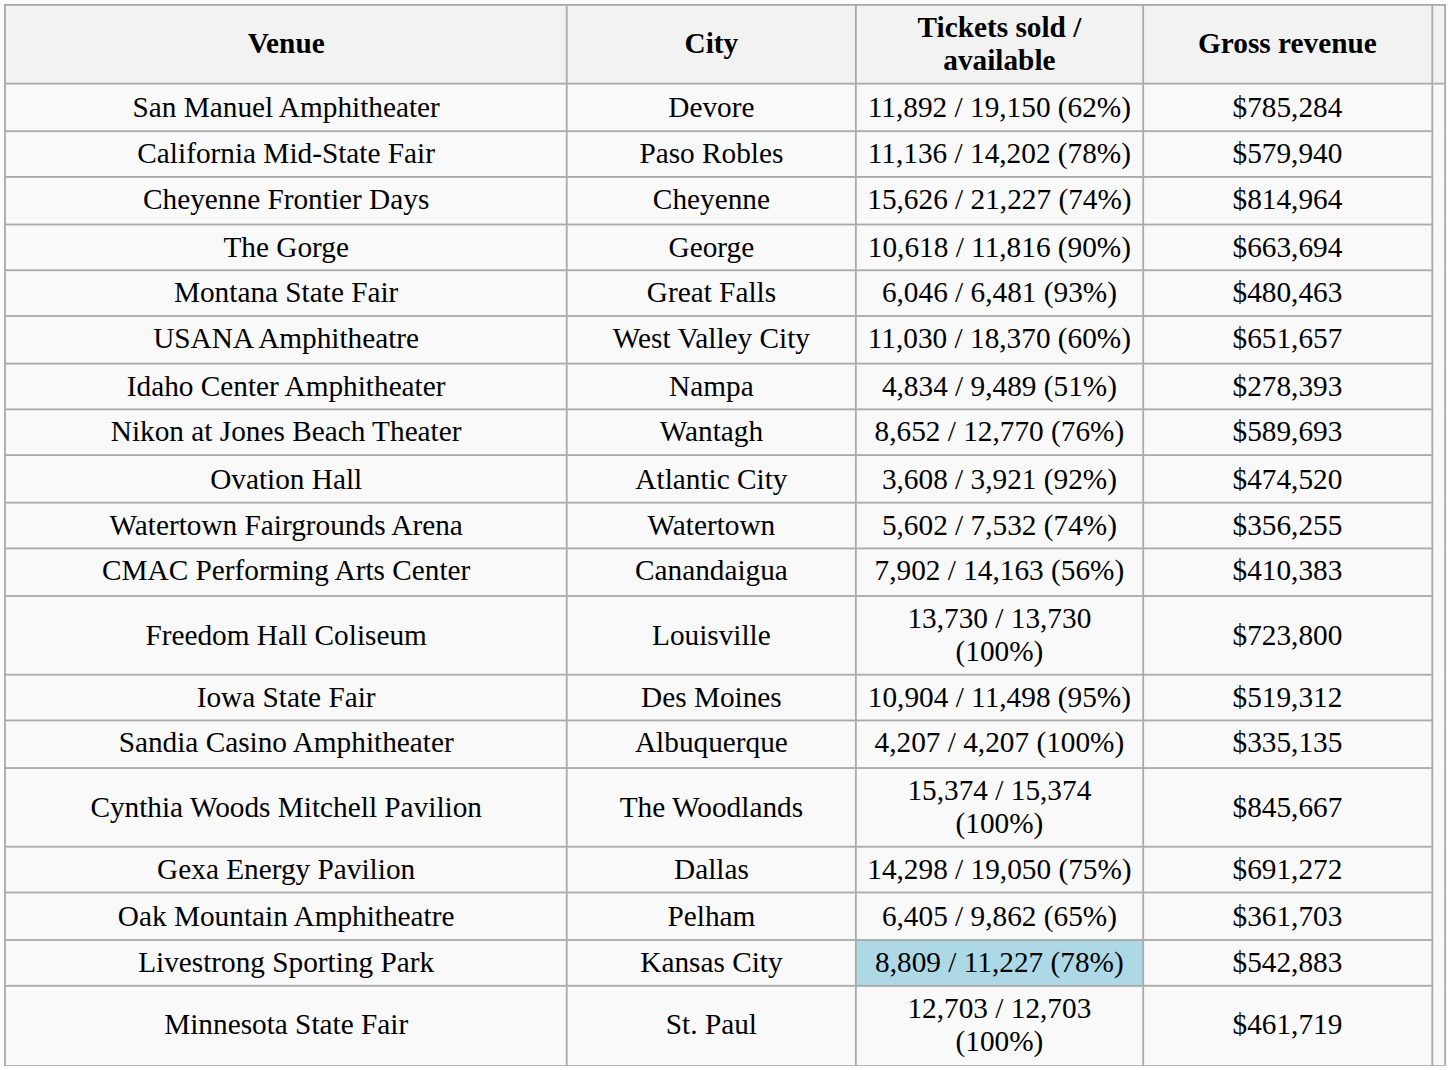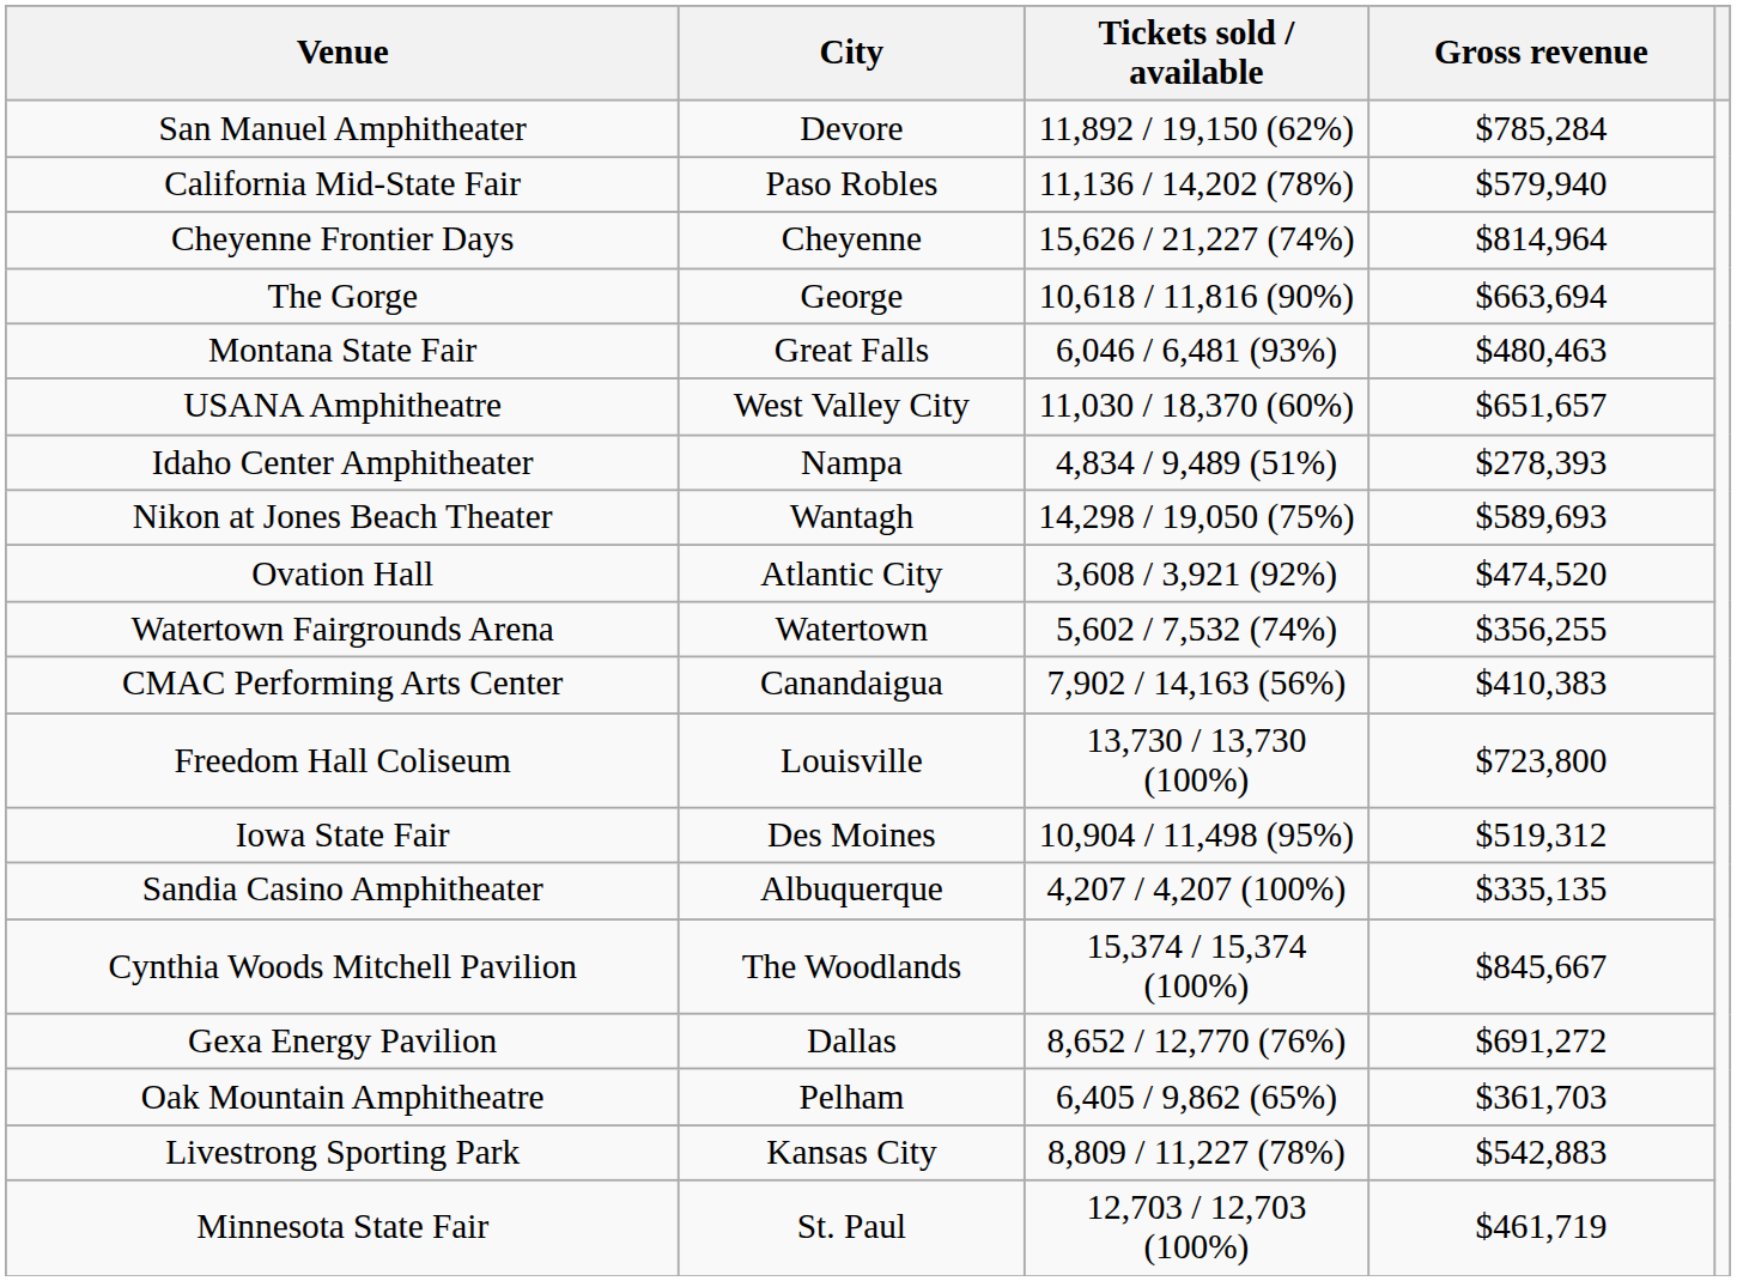 <table class="wikitable" style="text-align:center">
 <tr>
 <th style="width:300px;">Venue</th>
 <th style="width:150px;">City</th>
 <th style="width:150px;">Tickets sold / available</th>
 <th style="width:150px;">Gross revenue</th>
 <th></th>
 </tr>
 <tr>
 <td>San Manuel Amphitheater</td>
 <td>Devore</td>
 <td>11,892 / 19,150 (62%)</td>
 <td>$785,284</td>
 <td rowspan="19"></td>
 </tr>
 <tr>
 <td>California Mid-State Fair</td>
 <td>Paso Robles</td>
 <td>11,136 / 14,202 (78%)</td>
 <td>$579,940</td>
 </tr>
 <tr>
 <td>Cheyenne Frontier Days</td>
 <td>Cheyenne</td>
 <td>15,626 / 21,227 (74%)</td>
 <td>$814,964</td>
 </tr>
 <tr>
 <td>The Gorge</td>
 <td>George</td>
 <td>10,618 / 11,816 (90%)</td>
 <td>$663,694</td>
 </tr>
 <tr>
 <td>Montana State Fair</td>
 <td>Great Falls</td>
 <td>6,046 / 6,481 (93%)</td>
 <td>$480,463</td>
 </tr>
 <tr>
 <td>USANA Amphitheatre</td>
 <td>West Valley City</td>
 <td>11,030 / 18,370 (60%)</td>
 <td>$651,657</td>
 </tr>
 <tr>
 <td>Idaho Center Amphitheater</td>
 <td>Nampa</td>
 <td>4,834 / 9,489 (51%)</td>
 <td>$278,393</td>
 </tr>
 <tr>
 <td>Nikon at Jones Beach Theater</td>
 <td>Wantagh</td>
-<td>8,652 / 12,770 (76%)</td>
+<td>14,298 / 19,050 (75%)</td>
 <td>$589,693</td>
 </tr>
 <tr>
 <td>Ovation Hall</td>
 <td>Atlantic City</td>
 <td>3,608 / 3,921 (92%)</td>
 <td>$474,520</td>
 </tr>
 <tr>
 <td>Watertown Fairgrounds Arena</td>
 <td>Watertown</td>
 <td>5,602 / 7,532 (74%)</td>
 <td>$356,255</td>
 </tr>
 <tr>
 <td>CMAC Performing Arts Center</td>
 <td>Canandaigua</td>
 <td>7,902 / 14,163 (56%)</td>
 <td>$410,383</td>
 </tr>
 <tr>
 <td>Freedom Hall Coliseum</td>
 <td>Louisville</td>
 <td>13,730 / 13,730 (100%)</td>
 <td>$723,800</td>
 </tr>
 <tr>
 <td>Iowa State Fair</td>
 <td>Des Moines</td>
 <td>10,904 / 11,498 (95%)</td>
 <td>$519,312</td>
 </tr>
 <tr>
 <td>Sandia Casino Amphitheater</td>
 <td>Albuquerque</td>
 <td>4,207 / 4,207 (100%)</td>
 <td>$335,135</td>
 </tr>
 <tr>
 <td>Cynthia Woods Mitchell Pavilion</td>
 <td>The Woodlands</td>
 <td>15,374 / 15,374 (100%)</td>
 <td>$845,667</td>
 </tr>
 <tr>
 <td>Gexa Energy Pavilion</td>
 <td>Dallas</td>
-<td>14,298 / 19,050 (75%)</td>
+<td>8,652 / 12,770 (76%)</td>
 <td>$691,272</td>
 </tr>
 <tr>
 <td>Oak Mountain Amphitheatre</td>
 <td>Pelham</td>
 <td>6,405 / 9,862 (65%)</td>
 <td>$361,703</td>
 </tr>
 <tr>
 <td>Livestrong Sporting Park</td>
 <td>Kansas City</td>
-<td style="background: lightblue;">8,809 / 11,227 (78%)</td>
+<td>8,809 / 11,227 (78%)</td>
 <td>$542,883</td>
 </tr>
 <tr>
 <td>Minnesota State Fair</td>
 <td>St. Paul</td>
 <td>12,703 / 12,703 (100%)</td>
 <td>$461,719</td>
 </tr>
 <tr>
 </tr>
 </table>
